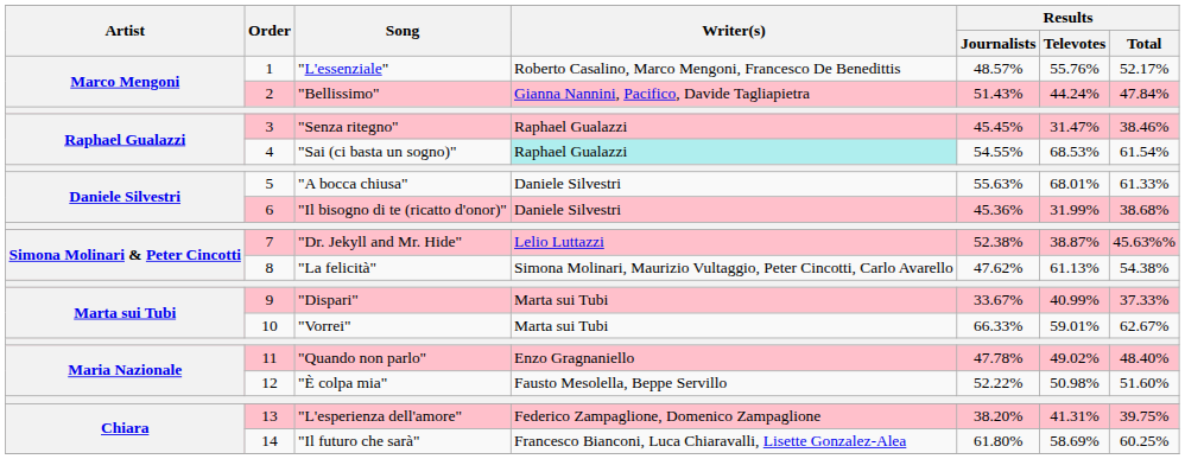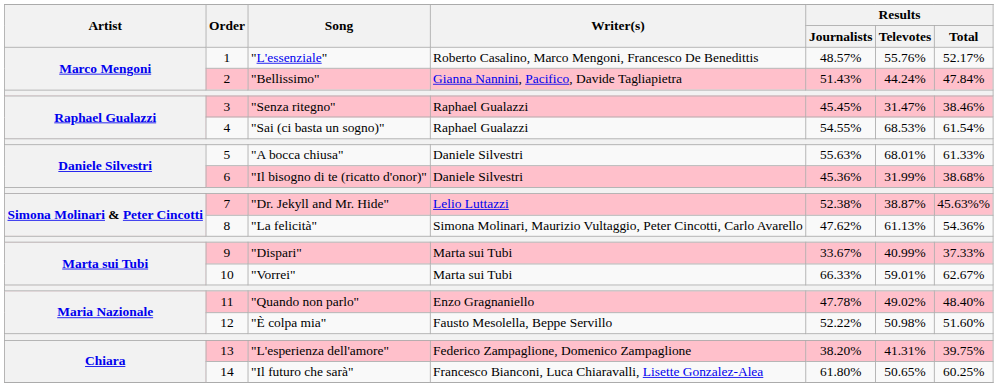 <table class="wikitable plainrowheaders">
 <tr>
 </tr>
 <tr>
 <th rowspan="2">Artist</th>
 <th rowspan="2">Order</th>
 <th rowspan="2">Song</th>
 <th rowspan="2">Writer(s)</th>
 <th colspan="3">Results</th>
 </tr>
 <tr>
 <th>Journalists</th>
 <th>Televotes</th>
 <th>Total</th>
 </tr>
 <tr>
 <th scope="row" rowspan="2"><a href='#'>Marco Mengoni</a></th>
 <td style="text-align:center;">1</td>
 <td>"<a href='#'>L'essenziale</a>"</td>
 <td>Roberto Casalino, Marco Mengoni, Francesco De Benedittis</td>
 <td style="text-align:center;">48.57%</td>
 <td style="text-align:center;">55.76%</td>
 <td style="text-align:center;">52.17%</td>
 </tr>
 <tr style="background-color:pink;">
 <td style="text-align:center;">2</td>
 <td>"Bellissimo"</td>
 <td><a href='#'>Gianna Nannini</a>, <a href='#'>Pacifico</a>, Davide Tagliapietra</td>
 <td style="text-align:center;">51.43%</td>
 <td style="text-align:center;">44.24%</td>
 <td style="text-align:center;">47.84%</td>
 </tr>
 <tr>
 <th colspan="13"></th>
 </tr>
 <tr style="background-color:pink;">
 <th scope="row" rowspan="2"><a href='#'>Raphael Gualazzi</a></th>
 <td style="text-align:center;">3</td>
 <td>"Senza ritegno"</td>
 <td>Raphael Gualazzi</td>
 <td style="text-align:center;">45.45%</td>
 <td style="text-align:center;">31.47%</td>
 <td style="text-align:center;">38.46%</td>
 </tr>
 <tr>
 <td style="text-align:center;">4</td>
 <td>"Sai (ci basta un sogno)"</td>
-<td style="background: paleturquoise;">Raphael Gualazzi</td>
+<td>Raphael Gualazzi</td>
 <td style="text-align:center;">54.55%</td>
 <td style="text-align:center;">68.53%</td>
 <td style="text-align:center;">61.54%</td>
 </tr>
 <tr>
 <th colspan="13"></th>
 </tr>
 <tr>
 <th scope="row" rowspan="2"><a href='#'>Daniele Silvestri</a></th>
 <td style="text-align:center;">5</td>
 <td>"A bocca chiusa"</td>
 <td>Daniele Silvestri</td>
 <td style="text-align:center;">55.63%</td>
 <td style="text-align:center;">68.01%</td>
 <td style="text-align:center;">61.33%</td>
 </tr>
 <tr style="background-color:pink;">
 <td style="text-align:center;">6</td>
 <td>"Il bisogno di te (ricatto d'onor)"</td>
 <td>Daniele Silvestri</td>
 <td style="text-align:center;">45.36%</td>
 <td style="text-align:center;">31.99%</td>
 <td style="text-align:center;">38.68%</td>
 </tr>
 <tr>
 <th colspan="13"></th>
 </tr>
 <tr style="background-color:pink;">
 <th scope="row" rowspan="2"><a href='#'>Simona Molinari</a> & <a href='#'>Peter Cincotti</a></th>
 <td style="text-align:center;">7</td>
 <td>"Dr. Jekyll and Mr. Hide"</td>
 <td><a href='#'>Lelio Luttazzi</a></td>
 <td style="text-align:center;">52.38%</td>
 <td style="text-align:center;">38.87%</td>
 <td style="text-align:center;">45.63%%</td>
 </tr>
 <tr>
 <td style="text-align:center;">8</td>
 <td>"La felicità"</td>
 <td>Simona Molinari, Maurizio Vultaggio, Peter Cincotti, Carlo Avarello</td>
 <td style="text-align:center;">47.62%</td>
 <td style="text-align:center;">61.13%</td>
-<td style="text-align:center;">54.38%</td>
+<td style="text-align:center;">54.36%</td>
 </tr>
 <tr>
 <th colspan="13"></th>
 </tr>
 <tr style="background-color:pink;">
 <th scope="row" rowspan="2"><a href='#'>Marta sui Tubi</a></th>
 <td style="text-align:center;">9</td>
 <td>"Dispari"</td>
 <td>Marta sui Tubi</td>
 <td style="text-align:center;">33.67%</td>
 <td style="text-align:center;">40.99%</td>
 <td style="text-align:center;">37.33%</td>
 </tr>
 <tr>
 <td style="text-align:center;">10</td>
 <td>"Vorrei"</td>
 <td>Marta sui Tubi</td>
 <td style="text-align:center;">66.33%</td>
 <td style="text-align:center;">59.01%</td>
 <td style="text-align:center;">62.67%</td>
 </tr>
 <tr>
 <th colspan="13"></th>
 </tr>
 <tr style="background-color:pink;">
 <th scope="row" rowspan="2"><a href='#'>Maria Nazionale</a></th>
 <td style="text-align:center;">11</td>
 <td>"Quando non parlo"</td>
 <td>Enzo Gragnaniello</td>
 <td style="text-align:center;">47.78%</td>
 <td style="text-align:center;">49.02%</td>
 <td style="text-align:center;">48.40%</td>
 </tr>
 <tr>
 <td style="text-align:center;">12</td>
 <td>"È colpa mia"</td>
 <td>Fausto Mesolella, Beppe Servillo</td>
 <td style="text-align:center;">52.22%</td>
 <td style="text-align:center;">50.98%</td>
 <td style="text-align:center;">51.60%</td>
 </tr>
 <tr>
 <th colspan="13"></th>
 </tr>
 <tr style="background-color:pink;">
 <th scope="row" rowspan="2"><a href='#'>Chiara</a></th>
 <td style="text-align:center;">13</td>
 <td>"L'esperienza dell'amore"</td>
 <td>Federico Zampaglione, Domenico Zampaglione</td>
 <td style="text-align:center;">38.20%</td>
 <td style="text-align:center;">41.31%</td>
 <td style="text-align:center;">39.75%</td>
 </tr>
 <tr>
 <td style="text-align:center;">14</td>
 <td>"Il futuro che sarà"</td>
 <td>Francesco Bianconi, Luca Chiaravalli, <a href='#'>Lisette Gonzalez-Alea</a></td>
 <td style="text-align:center;">61.80%</td>
-<td style="text-align:center;">58.69%</td>
+<td style="text-align:center;">50.65%</td>
 <td style="text-align:center;">60.25%</td>
 </tr>
 <tr>
 </tr>
 </table>
